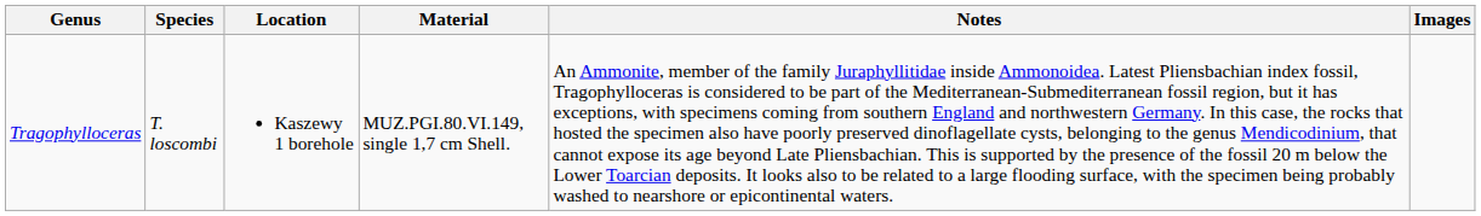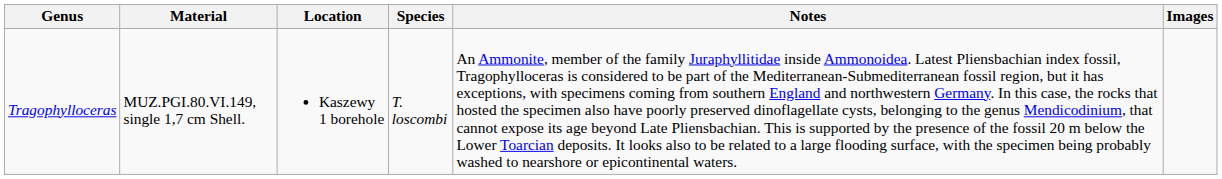 <table class="wikitable"  style="margin:auto; width:100%;">
 <tr>
 <th>Genus</th>
+<th>Material</th>
+<th>Location</th>
 <th>Species</th>
-<th>Location</th>
-<th>Material</th>
 <th>Notes</th>
 <th>Images</th>
 </tr>
 <tr>
 <td><br><em><a href='#'>Tragophylloceras</a></em></td>
+<td><br>MUZ.PGI.80.VI.149, single 1,7 cm Shell.</td>
+<td><br><ul><li>Kaszewy 1 borehole</li></ul></td>
 <td><br><em>T. loscombi</em></td>
-<td><br><ul><li>Kaszewy 1 borehole</li></ul></td>
-<td><br>MUZ.PGI.80.VI.149, single 1,7 cm Shell.</td>
 <td><br>An <a href='#'>Ammonite</a>, member of the family <a href='#'>Juraphyllitidae</a> inside <a href='#'>Ammonoidea</a>. Latest Pliensbachian index fossil, Tragophylloceras is considered to be part of the  Mediterranean-Submediterranean fossil region, but it has exceptions, with specimens coming from southern <a href='#'>England</a> and northwestern <a href='#'>Germany</a>. In this case, the rocks that hosted the specimen also have poorly preserved dinoflagellate cysts, belonging to the genus <a href='#'>Mendicodinium</a>, that cannot expose its age beyond Late Pliensbachian. This is supported by the presence of the fossil 20 m below the Lower <a href='#'>Toarcian</a> deposits. It looks also to be related to a large flooding surface, with the specimen being probably washed to nearshore or epicontinental waters.</td>
 <td><br></td>
 </tr>
 </table>
